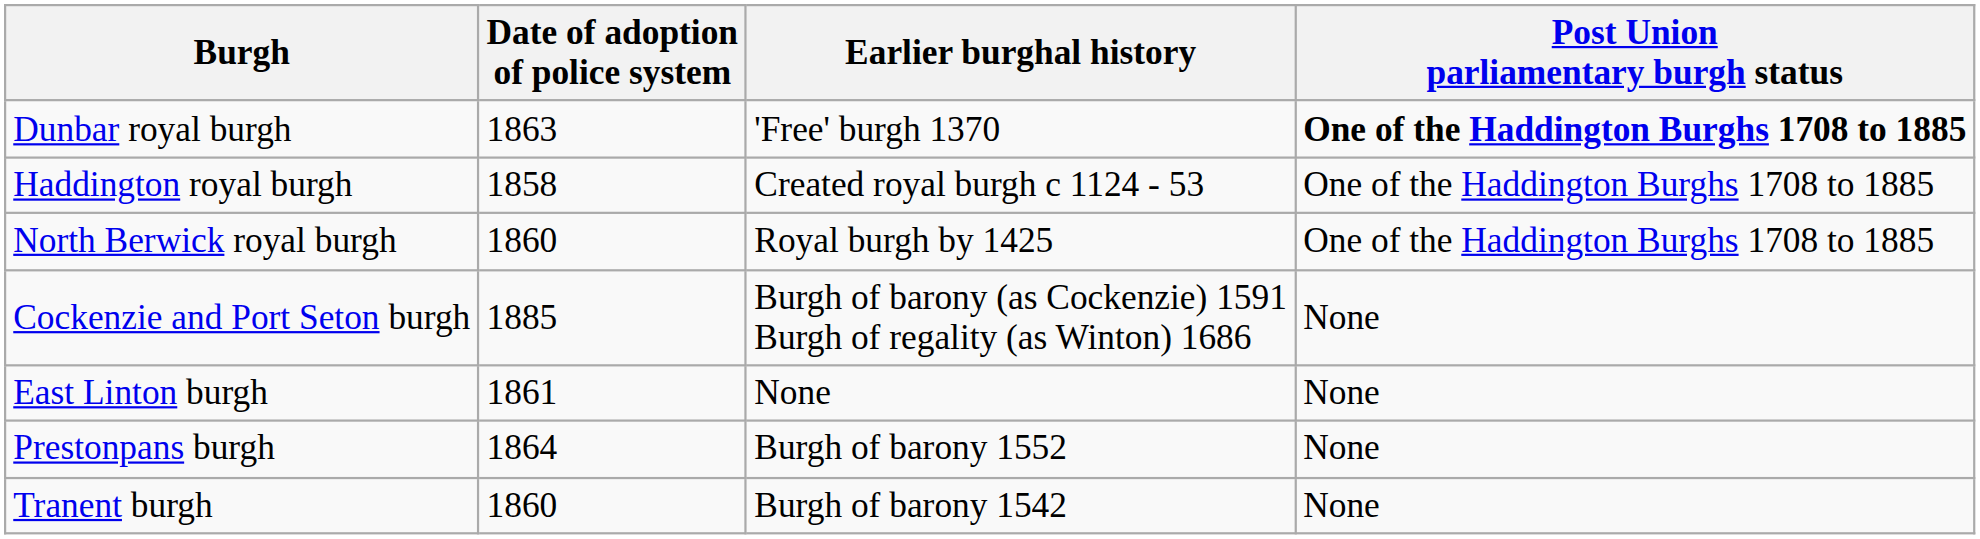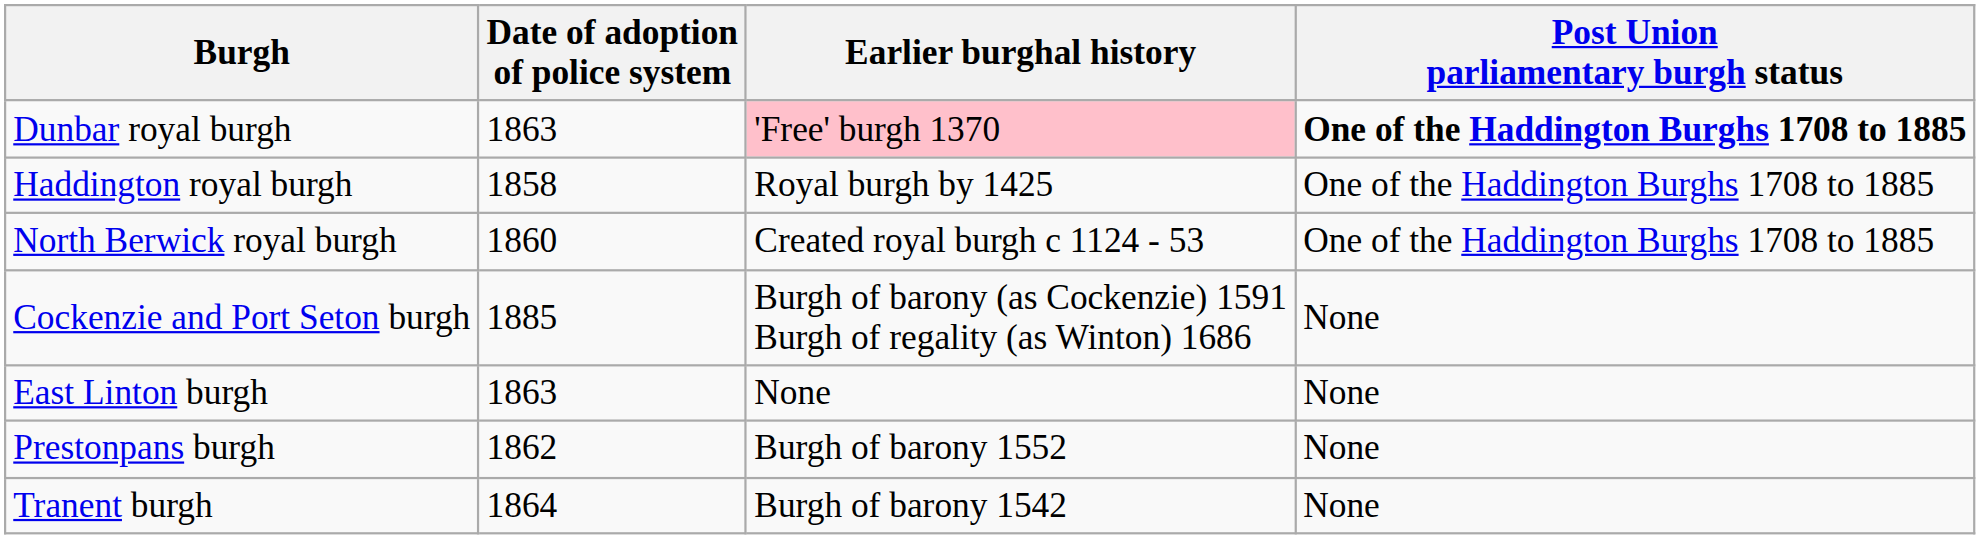 <table class="wikitable">
 <tr>
 <th>Burgh</th>
 <th>Date of adoption <br> of police system</th>
 <th>Earlier burghal history</th>
 <th><a href='#'>Post Union</a> <br> <a href='#'>parliamentary burgh</a> status</th>
 </tr>
 <tr>
 <td><a href='#'>Dunbar</a> royal burgh</td>
 <td>1863</td>
-<td>'Free' burgh 1370</td>
+<td style="background: pink;">'Free' burgh 1370</td>
 <td><strong>One of the <a href='#'>Haddington Burghs</a> 1708 to 1885</strong></td>
 </tr>
 <tr>
 <td><a href='#'>Haddington</a> royal burgh</td>
 <td>1858</td>
-<td>Created royal burgh c 1124 - 53</td>
+<td>Royal burgh by 1425</td>
 <td>One of the <a href='#'>Haddington Burghs</a> 1708 to 1885</td>
 </tr>
 <tr>
 <td><a href='#'>North Berwick</a> royal burgh</td>
 <td>1860</td>
-<td>Royal burgh by 1425</td>
+<td>Created royal burgh c 1124 - 53</td>
 <td>One of the <a href='#'>Haddington Burghs</a> 1708 to 1885</td>
 </tr>
 <tr>
 <td><a href='#'>Cockenzie and Port Seton</a> burgh</td>
 <td>1885</td>
 <td>Burgh of barony (as Cockenzie) 1591 <br> Burgh of regality (as Winton) 1686</td>
 <td>None</td>
 </tr>
 <tr>
 <td><a href='#'>East Linton</a> burgh</td>
-<td>1861</td>
+<td>1863</td>
 <td>None</td>
 <td>None</td>
 </tr>
 <tr>
 <td><a href='#'>Prestonpans</a> burgh</td>
-<td>1864</td>
+<td>1862</td>
 <td>Burgh of barony 1552</td>
 <td>None</td>
 </tr>
 <tr>
 <td><a href='#'>Tranent</a> burgh</td>
-<td>1860</td>
+<td>1864</td>
 <td>Burgh of barony 1542</td>
 <td>None</td>
 </tr>
 </table>
